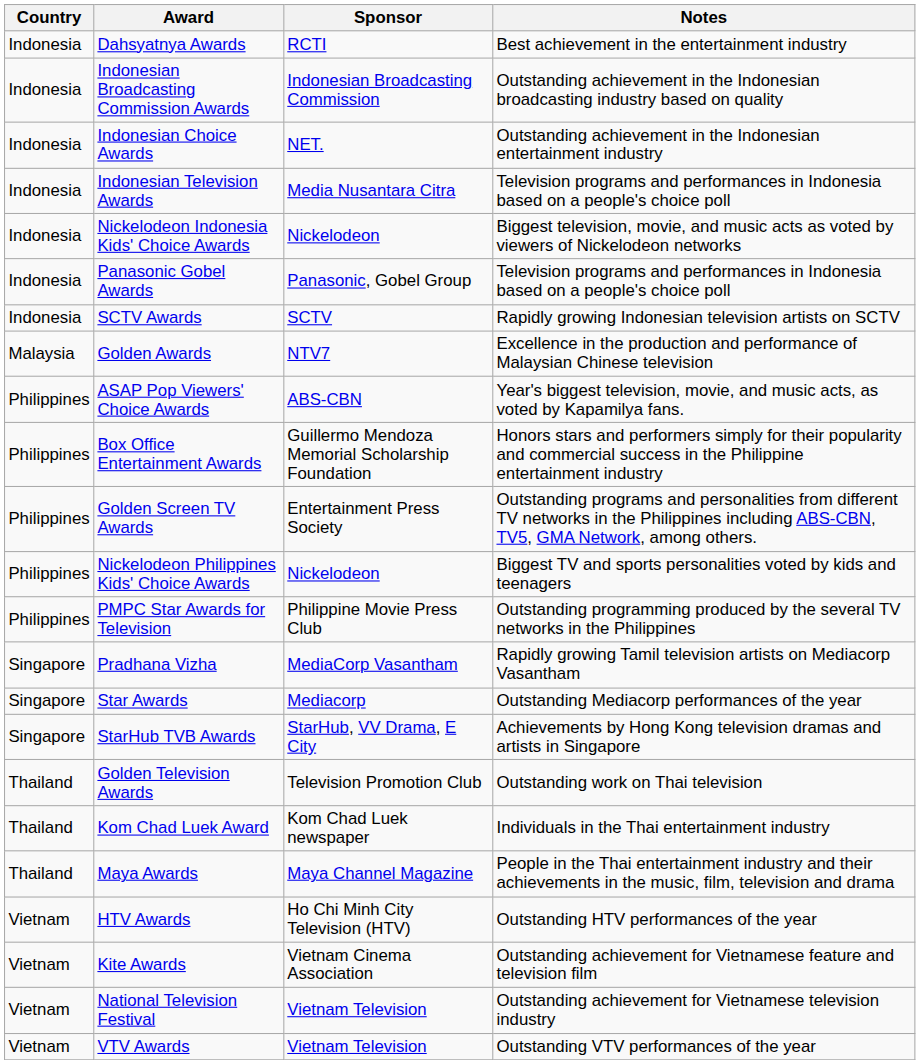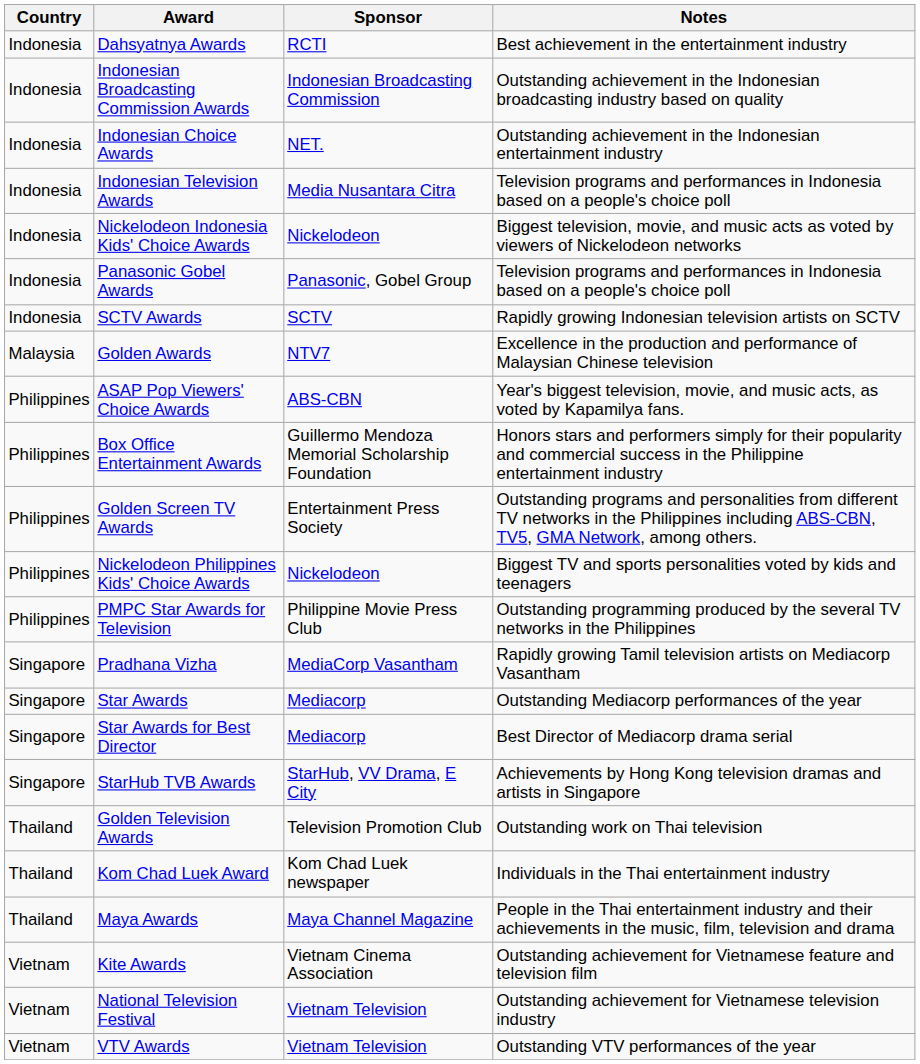 <table class="wikitable sortable">
 <tr>
 <th>Country</th>
 <th>Award</th>
 <th>Sponsor</th>
 <th>Notes</th>
 </tr>
 <tr>
 <td>Indonesia</td>
 <td><a href='#'>Dahsyatnya Awards</a></td>
 <td><a href='#'>RCTI</a></td>
 <td>Best achievement in the entertainment industry</td>
 </tr>
 <tr>
 <td>Indonesia</td>
 <td><a href='#'>Indonesian Broadcasting Commission Awards</a></td>
 <td><a href='#'>Indonesian Broadcasting Commission</a></td>
 <td>Outstanding achievement in the Indonesian broadcasting industry based on quality</td>
 </tr>
 <tr>
 <td>Indonesia</td>
 <td><a href='#'>Indonesian Choice Awards</a></td>
 <td><a href='#'>NET.</a></td>
 <td>Outstanding achievement in the Indonesian entertainment industry</td>
 </tr>
 <tr>
 <td>Indonesia</td>
 <td><a href='#'>Indonesian Television Awards</a></td>
 <td><a href='#'>Media Nusantara Citra</a></td>
 <td>Television programs and performances in Indonesia based on a people's choice poll</td>
 </tr>
 <tr>
 <td>Indonesia</td>
 <td><a href='#'>Nickelodeon Indonesia Kids' Choice Awards</a></td>
 <td><a href='#'>Nickelodeon</a></td>
 <td>Biggest television, movie, and music acts as voted by viewers of Nickelodeon networks</td>
 </tr>
 <tr>
 <td>Indonesia</td>
 <td><a href='#'>Panasonic Gobel Awards</a></td>
 <td><a href='#'>Panasonic</a>, Gobel Group</td>
 <td>Television programs and performances in Indonesia based on a people's choice poll</td>
 </tr>
 <tr>
 <td>Indonesia</td>
 <td><a href='#'>SCTV Awards</a></td>
 <td><a href='#'>SCTV</a></td>
 <td>Rapidly growing Indonesian television artists on SCTV</td>
 </tr>
 <tr>
 <td>Malaysia</td>
 <td><a href='#'>Golden Awards</a></td>
 <td><a href='#'>NTV7</a></td>
 <td>Excellence in the production and performance of Malaysian Chinese television</td>
 </tr>
 <tr>
 <td>Philippines</td>
 <td><a href='#'>ASAP Pop Viewers' Choice Awards</a></td>
 <td><a href='#'>ABS-CBN</a></td>
 <td>Year's biggest television, movie, and music acts, as voted by Kapamilya fans.</td>
 </tr>
 <tr>
 <td>Philippines</td>
 <td><a href='#'>Box Office Entertainment Awards</a></td>
 <td>Guillermo Mendoza Memorial Scholarship Foundation</td>
 <td>Honors stars and performers simply for their popularity and commercial success in the Philippine entertainment industry</td>
 </tr>
 <tr>
 <td>Philippines</td>
 <td><a href='#'>Golden Screen TV Awards</a></td>
 <td>Entertainment Press Society</td>
 <td>Outstanding programs and personalities from different TV networks in the Philippines including <a href='#'>ABS-CBN</a>, <a href='#'>TV5</a>, <a href='#'>GMA Network</a>, among others.</td>
 </tr>
 <tr>
 <td>Philippines</td>
 <td><a href='#'>Nickelodeon Philippines Kids' Choice Awards</a></td>
 <td><a href='#'>Nickelodeon</a></td>
 <td>Biggest TV and sports personalities voted by kids and teenagers</td>
 </tr>
 <tr>
 <td>Philippines</td>
 <td><a href='#'>PMPC Star Awards for Television</a></td>
 <td>Philippine Movie Press Club</td>
 <td>Outstanding programming produced by the several TV networks in the Philippines</td>
 </tr>
 <tr>
 <td>Singapore</td>
 <td><a href='#'>Pradhana Vizha</a></td>
 <td><a href='#'>MediaCorp Vasantham</a></td>
 <td>Rapidly growing Tamil television artists on Mediacorp Vasantham</td>
 </tr>
 <tr>
 <td>Singapore</td>
 <td><a href='#'>Star Awards</a></td>
 <td><a href='#'>Mediacorp</a></td>
 <td>Outstanding Mediacorp performances of the year</td>
 </tr>
 <tr>
 <td>Singapore</td>
+<td><a href='#'>Star Awards for Best Director</a></td>
+<td><a href='#'>Mediacorp</a></td>
+<td>Best Director of Mediacorp drama serial</td>
+</tr>
+<tr>
+<td>Singapore</td>
 <td><a href='#'>StarHub TVB Awards</a></td>
 <td><a href='#'>StarHub</a>, <a href='#'>VV Drama</a>, <a href='#'>E City</a></td>
 <td>Achievements by Hong Kong television dramas and artists in Singapore</td>
 </tr>
 <tr>
 <td>Thailand</td>
 <td><a href='#'>Golden Television Awards</a></td>
 <td>Television Promotion Club</td>
 <td>Outstanding work on Thai television</td>
 </tr>
 <tr>
 <td>Thailand</td>
 <td><a href='#'>Kom Chad Luek Award</a></td>
 <td>Kom Chad Luek newspaper</td>
 <td>Individuals in the Thai entertainment industry</td>
 </tr>
 <tr>
 <td>Thailand</td>
 <td><a href='#'>Maya Awards</a></td>
 <td><a href='#'>Maya Channel Magazine</a></td>
 <td>People in the Thai entertainment industry and their achievements in the music, film, television and drama</td>
 </tr>
 <tr>
 <td>Vietnam</td>
-<td><a href='#'>HTV Awards</a></td>
-<td>Ho Chi Minh City Television (HTV)</td>
-<td>Outstanding HTV performances of the year</td>
-</tr>
-<tr>
-<td>Vietnam</td>
 <td><a href='#'>Kite Awards</a></td>
 <td>Vietnam Cinema Association</td>
 <td>Outstanding achievement for Vietnamese feature and television film</td>
 </tr>
 <tr>
 <td>Vietnam</td>
 <td><a href='#'>National Television Festival</a></td>
 <td><a href='#'>Vietnam Television</a></td>
 <td>Outstanding achievement for Vietnamese television industry</td>
 </tr>
 <tr>
 <td>Vietnam</td>
 <td><a href='#'>VTV Awards</a></td>
 <td><a href='#'>Vietnam Television</a></td>
 <td>Outstanding VTV performances of the year</td>
 </tr>
 </table>
